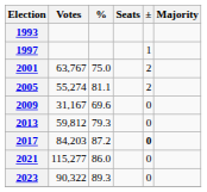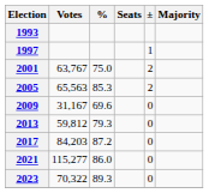 <table class="wikitable sortable" style="font-size: 90%;text-align:right;">
 <tr>
 <th>Election</th>
 <th>Votes</th>
 <th>%</th>
 <th>Seats</th>
 <th>±</th>
 <th>Majority</th>
 </tr>
 <tr>
 <th><a href='#'>1993</a></th>
 <td></td>
 <td></td>
 <td></td>
 <td></td>
 <td></td>
 </tr>
 <tr>
 <th><a href='#'>1997</a></th>
 <td></td>
 <td></td>
 <td></td>
 <td> 1</td>
 <td></td>
 </tr>
 <tr>
 <th><a href='#'>2001</a></th>
 <td>63,767</td>
 <td>75.0</td>
 <td></td>
 <td> 2</td>
 <td></td>
 </tr>
 <tr>
 <th><a href='#'>2005</a></th>
-<td>55,274</td>
-<td>81.1</td>
+<td>65,563</td>
+<td>85.3</td>
 <td></td>
 <td> 2</td>
 <td></td>
 </tr>
 <tr>
 <th><a href='#'>2009</a></th>
 <td>31,167</td>
 <td>69.6</td>
 <td></td>
 <td> 0</td>
 <td></td>
 </tr>
 <tr>
 <th><a href='#'>2013</a></th>
 <td>59,812</td>
 <td>79.3</td>
 <td></td>
 <td> 0</td>
 <td></td>
 </tr>
 <tr>
 <th><a href='#'>2017</a></th>
 <td>84,203</td>
 <td>87.2</td>
 <td></td>
-<td><strong> 0</strong></td>
+<td> 0</td>
 <td></td>
 </tr>
 <tr>
 <th><a href='#'>2021</a></th>
 <td>115,277</td>
 <td>86.0</td>
 <td></td>
 <td> 0</td>
 <td></td>
 </tr>
 <tr>
 <th><a href='#'>2023</a></th>
-<td>90,322</td>
+<td>70,322</td>
 <td>89.3</td>
 <td></td>
 <td> 0</td>
 <td></td>
 </tr>
 <tr>
 </tr>
 </table>
